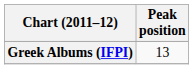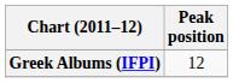 <table class="wikitable sortable plainrowheaders" style="text-align:center;">
 <tr>
 <th>Chart (2011–12)</th>
 <th>Peak<br>position</th>
 </tr>
 <tr>
 </tr>
 <tr>
 </tr>
 <tr>
 </tr>
 <tr>
 </tr>
 <tr>
 </tr>
 <tr>
 </tr>
 <tr>
 </tr>
 <tr>
 </tr>
 <tr>
 </tr>
 <tr>
 </tr>
 <tr>
 </tr>
 <tr>
 <th scope="row">Greek Albums (<a href='#'>IFPI</a>)</th>
-<td style="text-align:center;">13</td>
+<td style="text-align:center;">12</td>
 </tr>
 <tr>
 </tr>
 <tr>
 </tr>
 <tr>
 </tr>
 <tr>
 </tr>
 <tr>
 </tr>
 <tr>
 </tr>
 <tr>
 </tr>
 <tr>
 </tr>
 <tr>
 </tr>
 <tr>
 </tr>
 <tr>
 </tr>
 <tr>
 </tr>
 <tr>
 </tr>
 <tr>
 </tr>
 <tr>
 </tr>
 <tr>
 </tr>
 <tr>
 </tr>
 </table>
